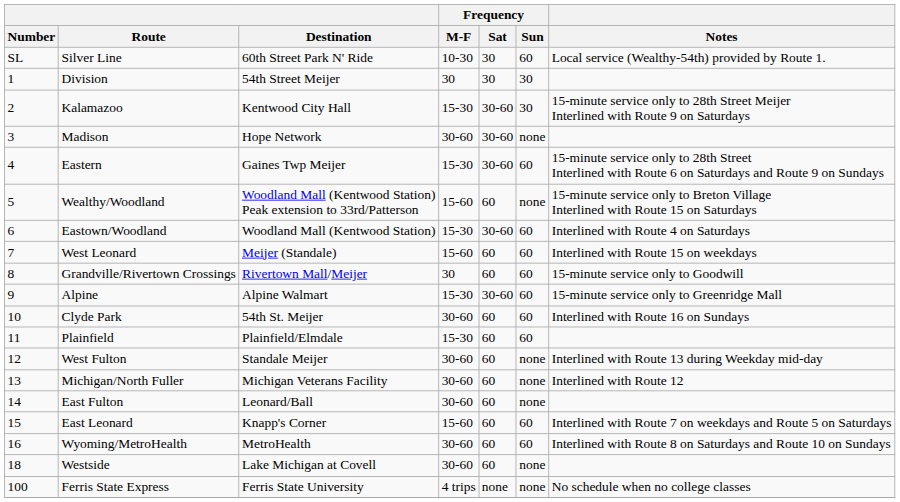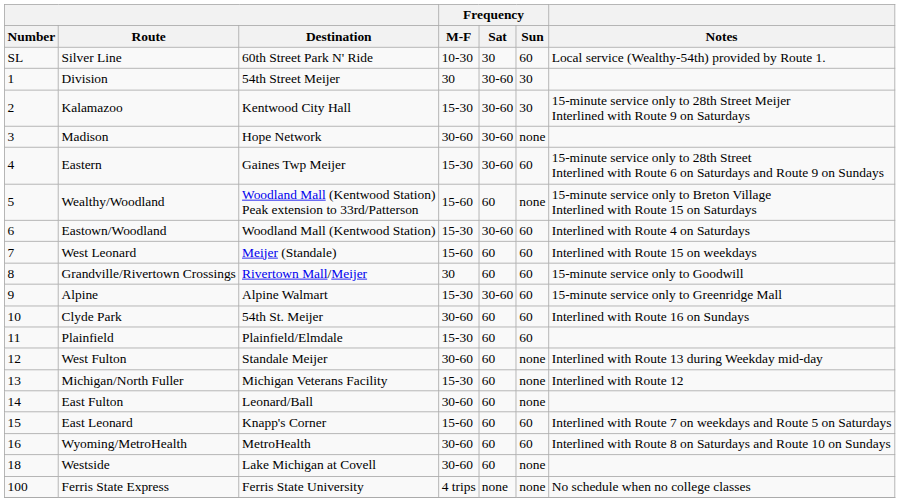 <table class="wikitable">
 <tr>
 <th colspan="3"></th>
 <th colspan="3">Frequency</th>
 <th></th>
 </tr>
 <tr>
 <th>Number</th>
 <th>Route</th>
 <th>Destination</th>
 <th>M-F</th>
 <th>Sat</th>
 <th>Sun</th>
 <th>Notes</th>
 </tr>
 <tr>
 <td>SL</td>
 <td>Silver Line</td>
 <td>60th Street Park N' Ride</td>
 <td>10-30</td>
 <td>30</td>
 <td>60</td>
 <td>Local service (Wealthy-54th) provided by Route 1.</td>
 </tr>
 <tr>
 <td>1</td>
 <td>Division</td>
 <td>54th Street Meijer</td>
 <td>30</td>
-<td>30</td>
+<td>30-60</td>
 <td>30</td>
 <td></td>
 </tr>
 <tr>
 <td>2</td>
 <td>Kalamazoo</td>
 <td>Kentwood City Hall</td>
 <td>15-30</td>
 <td>30-60</td>
 <td>30</td>
 <td>15-minute service only to 28th Street Meijer<br>Interlined with Route 9 on Saturdays</td>
 </tr>
 <tr>
 <td>3</td>
 <td>Madison</td>
 <td>Hope Network</td>
 <td>30-60</td>
 <td>30-60</td>
 <td>none</td>
 <td></td>
 </tr>
 <tr>
 <td>4</td>
 <td>Eastern</td>
 <td>Gaines Twp Meijer</td>
 <td>15-30</td>
 <td>30-60</td>
 <td>60</td>
 <td>15-minute service only to 28th Street<br>Interlined with Route 6 on Saturdays and Route 9 on Sundays</td>
 </tr>
 <tr>
 <td>5</td>
 <td>Wealthy/Woodland</td>
 <td><a href='#'>Woodland Mall</a> (Kentwood Station)<br>Peak extension to 33rd/Patterson</td>
 <td>15-60</td>
 <td>60</td>
 <td>none</td>
 <td>15-minute service only to Breton Village<br>Interlined with Route 15 on Saturdays</td>
 </tr>
 <tr>
 <td>6</td>
 <td>Eastown/Woodland</td>
 <td>Woodland Mall (Kentwood Station)</td>
 <td>15-30</td>
 <td>30-60</td>
 <td>60</td>
 <td>Interlined with Route 4 on Saturdays</td>
 </tr>
 <tr>
 <td>7</td>
 <td>West Leonard</td>
 <td><a href='#'>Meijer</a> (Standale)</td>
 <td>15-60</td>
 <td>60</td>
 <td>60</td>
 <td>Interlined with Route 15 on weekdays</td>
 </tr>
 <tr>
 <td>8</td>
 <td>Grandville/Rivertown Crossings</td>
 <td><a href='#'>Rivertown Mall</a>/<a href='#'>Meijer</a></td>
 <td>30</td>
 <td>60</td>
 <td>60</td>
 <td>15-minute service only to Goodwill</td>
 </tr>
 <tr>
 <td>9</td>
 <td>Alpine</td>
 <td>Alpine Walmart</td>
 <td>15-30</td>
 <td>30-60</td>
 <td>60</td>
 <td>15-minute service only to Greenridge Mall</td>
 </tr>
 <tr>
 <td>10</td>
 <td>Clyde Park</td>
 <td>54th St. Meijer</td>
 <td>30-60</td>
 <td>60</td>
 <td>60</td>
 <td>Interlined with Route 16 on Sundays</td>
 </tr>
 <tr>
 <td>11</td>
 <td>Plainfield</td>
 <td>Plainfield/Elmdale</td>
 <td>15-30</td>
 <td>60</td>
 <td>60</td>
 <td></td>
 </tr>
 <tr>
 <td>12</td>
 <td>West Fulton</td>
 <td>Standale Meijer</td>
 <td>30-60</td>
 <td>60</td>
 <td>none</td>
 <td>Interlined with Route 13 during Weekday mid-day</td>
 </tr>
 <tr>
 <td>13</td>
 <td>Michigan/North Fuller</td>
 <td>Michigan Veterans Facility</td>
-<td>30-60</td>
+<td>15-30</td>
 <td>60</td>
 <td>none</td>
 <td>Interlined with Route 12</td>
 </tr>
 <tr>
 <td>14</td>
 <td>East Fulton</td>
 <td>Leonard/Ball</td>
 <td>30-60</td>
 <td>60</td>
 <td>none</td>
 <td></td>
 </tr>
 <tr>
 <td>15</td>
 <td>East Leonard</td>
 <td>Knapp's Corner</td>
 <td>15-60</td>
 <td>60</td>
 <td>60</td>
 <td>Interlined with Route 7 on weekdays and Route 5 on Saturdays</td>
 </tr>
 <tr>
 <td>16</td>
 <td>Wyoming/MetroHealth</td>
 <td>MetroHealth</td>
 <td>30-60</td>
 <td>60</td>
 <td>60</td>
 <td>Interlined with Route 8 on Saturdays and Route 10 on Sundays</td>
 </tr>
 <tr>
 <td>18</td>
 <td>Westside</td>
 <td>Lake Michigan at Covell</td>
 <td>30-60</td>
 <td>60</td>
 <td>none</td>
 <td></td>
 </tr>
 <tr>
 <td>100</td>
 <td>Ferris State Express</td>
 <td>Ferris State University</td>
 <td>4 trips</td>
 <td>none</td>
 <td>none</td>
 <td>No schedule when no college classes</td>
 </tr>
 <tr>
 </tr>
 </table>
